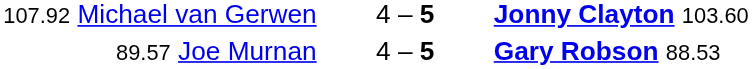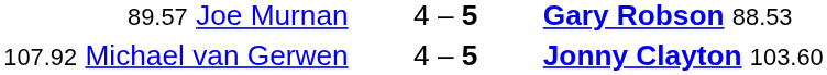 <table style="text-align:center">
 <tr>
 <th width=223></th>
 <th width=100></th>
 <th width=223></th>
 </tr>
 <tr>
+<td align=right><small>89.57</small> <a href='#'>Joe Murnan</a> </td>
+<td>4 – <strong>5</strong></td>
+<td align=left> <strong><a href='#'>Gary Robson</a></strong> <small>88.53</small></td>
+</tr>
+<tr>
 <td align=right><small>107.92</small> <a href='#'>Michael van Gerwen</a> </td>
 <td>4 – <strong>5</strong></td>
 <td align=left> <strong><a href='#'>Jonny Clayton</a></strong> <small>103.60</small></td>
 </tr>
-<tr>
-<td align=right><small>89.57</small> <a href='#'>Joe Murnan</a> </td>
-<td>4 – <strong>5</strong></td>
-<td align=left> <strong><a href='#'>Gary Robson</a></strong> <small>88.53</small></td>
-</tr>
 </table>
